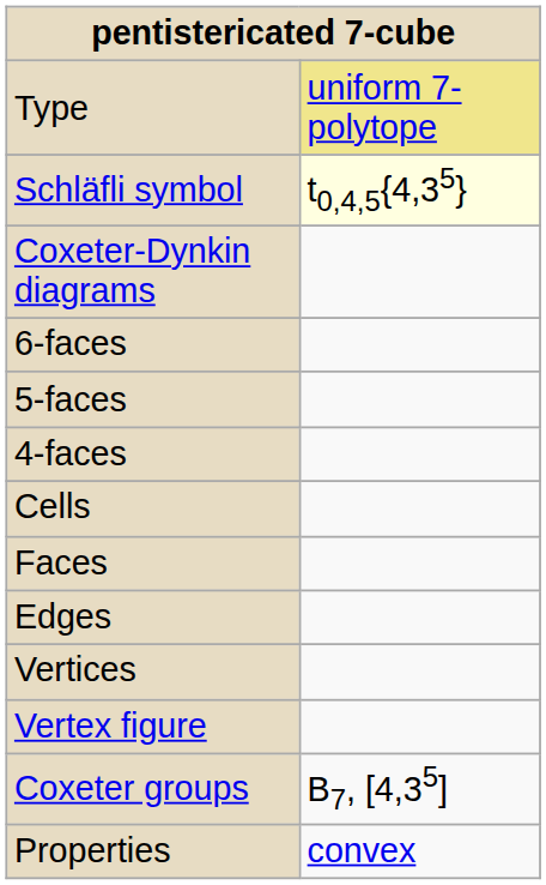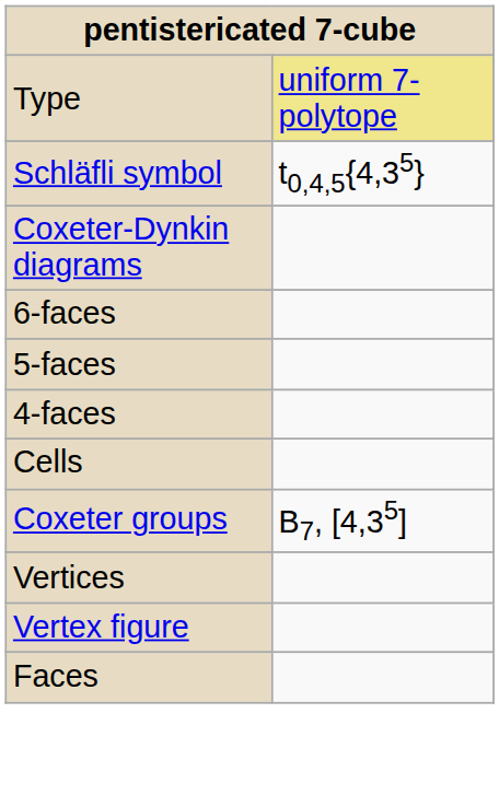 <table class="wikitable" style="margin-left:10px; float:right; width:250px;">
 <tr>
 <th style="background:#e7dcc3;" colspan="2">pentistericated 7-cube</th>
 </tr>
 <tr>
 <td style="background:#e7dcc3;">Type</td>
 <td style="background: khaki;"><a href='#'>uniform 7-polytope</a></td>
 </tr>
 <tr>
 <td style="background:#e7dcc3;"><a href='#'>Schläfli symbol</a></td>
-<td style="background: lightyellow;">t<sub>0,4,5</sub>{4,3<sup>5</sup>}</td>
+<td>t<sub>0,4,5</sub>{4,3<sup>5</sup>}</td>
 </tr>
 <tr>
 <td style="background:#e7dcc3;"><a href='#'>Coxeter-Dynkin diagrams</a></td>
 <td></td>
 </tr>
 <tr>
 <td style="background:#e7dcc3;">6-faces</td>
 <td></td>
 </tr>
 <tr>
 <td style="background:#e7dcc3;">5-faces</td>
 <td></td>
 </tr>
 <tr>
 <td style="background:#e7dcc3;">4-faces</td>
 <td></td>
 </tr>
 <tr>
 <td style="background:#e7dcc3;">Cells</td>
 <td></td>
 </tr>
 <tr>
-<td style="background:#e7dcc3;">Faces</td>
-<td></td>
-</tr>
-<tr>
-<td style="background:#e7dcc3;">Edges</td>
-<td></td>
+<td style="background:#e7dcc3;"><a href='#'>Coxeter groups</a></td>
+<td>B<sub>7</sub>, [4,3<sup>5</sup>]</td>
 </tr>
 <tr>
 <td style="background:#e7dcc3;">Vertices</td>
 <td></td>
 </tr>
 <tr>
 <td style="background:#e7dcc3;"><a href='#'>Vertex figure</a></td>
 <td></td>
 </tr>
 <tr>
-<td style="background:#e7dcc3;"><a href='#'>Coxeter groups</a></td>
-<td>B<sub>7</sub>, [4,3<sup>5</sup>]</td>
-</tr>
-<tr>
-<td style="background:#e7dcc3;">Properties</td>
-<td><a href='#'>convex</a></td>
+<td style="background:#e7dcc3;">Faces</td>
+<td></td>
 </tr>
 </table>
